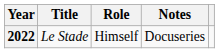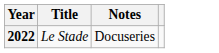 <table class="wikitable plainrowheaders sortable">
 <tr>
 <th scope="col">Year</th>
 <th scope="col">Title</th>
-<th scope="col">Role</th>
 <th scope="col" class="unsortable">Notes</th>
 <th scope="col" class="unsortable"></th>
 </tr>
 <tr>
 <th scope="row">2022</th>
 <td><em>Le Stade</em></td>
-<td>Himself</td>
 <td>Docuseries</td>
 <td></td>
 </tr>
 </table>
